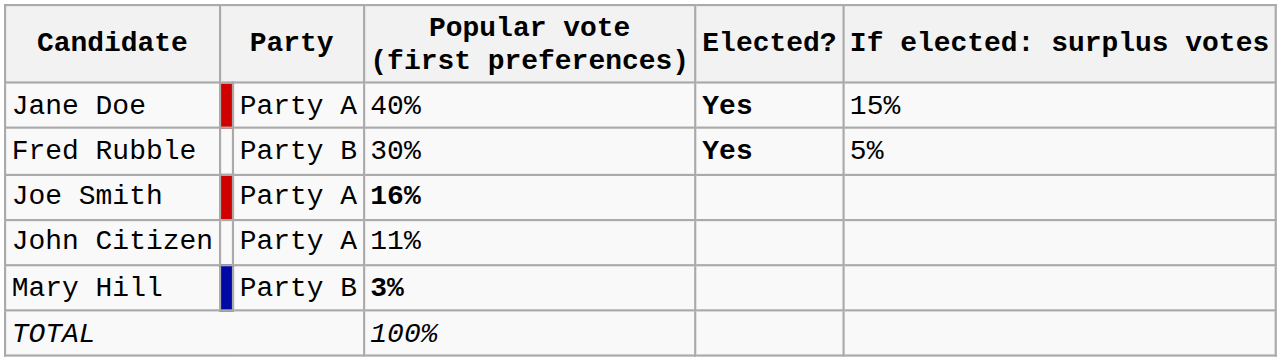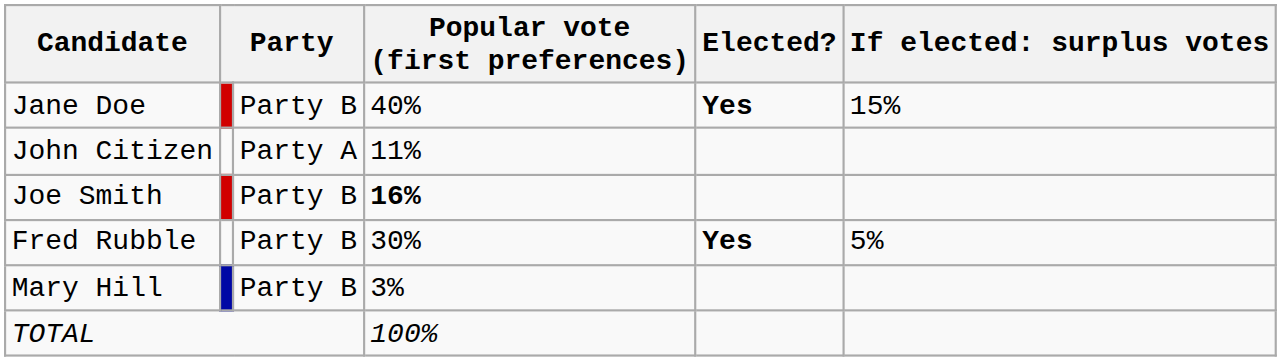 <table class="wikitable">
 <tr>
 <th>Candidate</th>
 <th colspan="2">Party</th>
 <th>Popular vote<br>(first preferences)</th>
 <th>Elected?</th>
 <th>If elected: surplus votes</th>
 </tr>
 <tr>
 <td>Jane Doe</td>
 <td style="background:#D10000"></td>
-<td>Party A</td>
+<td>Party B</td>
 <td>40%</td>
 <td><strong>Yes</strong></td>
 <td>15%</td>
+</tr>
+<tr>
+<td>John Citizen</td>
+<td></td>
+<td>Party A</td>
+<td>11%</td>
+<td></td>
+<td></td>
+</tr>
+<tr>
+<td>Joe Smith</td>
+<td style="background:#D10000"></td>
+<td>Party B</td>
+<td><strong>16%</strong></td>
+<td></td>
+<td></td>
 </tr>
 <tr>
 <td>Fred Rubble</td>
 <td></td>
 <td>Party B</td>
 <td>30%</td>
 <td><strong>Yes</strong></td>
 <td>5%</td>
 </tr>
 <tr>
-<td>Joe Smith</td>
-<td style="background:#D10000"></td>
-<td>Party A</td>
-<td><strong>16%</strong></td>
-<td></td>
-<td></td>
-</tr>
-<tr>
-<td>John Citizen</td>
-<td></td>
-<td>Party A</td>
-<td>11%</td>
-<td></td>
-<td></td>
-</tr>
-<tr>
 <td>Mary Hill</td>
 <td style="background:#0008A5"></td>
 <td>Party B</td>
-<td><strong>3%</strong></td>
+<td>3%</td>
 <td></td>
 <td></td>
 </tr>
 <tr>
 <td colspan="3"><em>TOTAL</em></td>
 <td><em>100%</em></td>
 <td></td>
 <td></td>
 </tr>
 </table>
